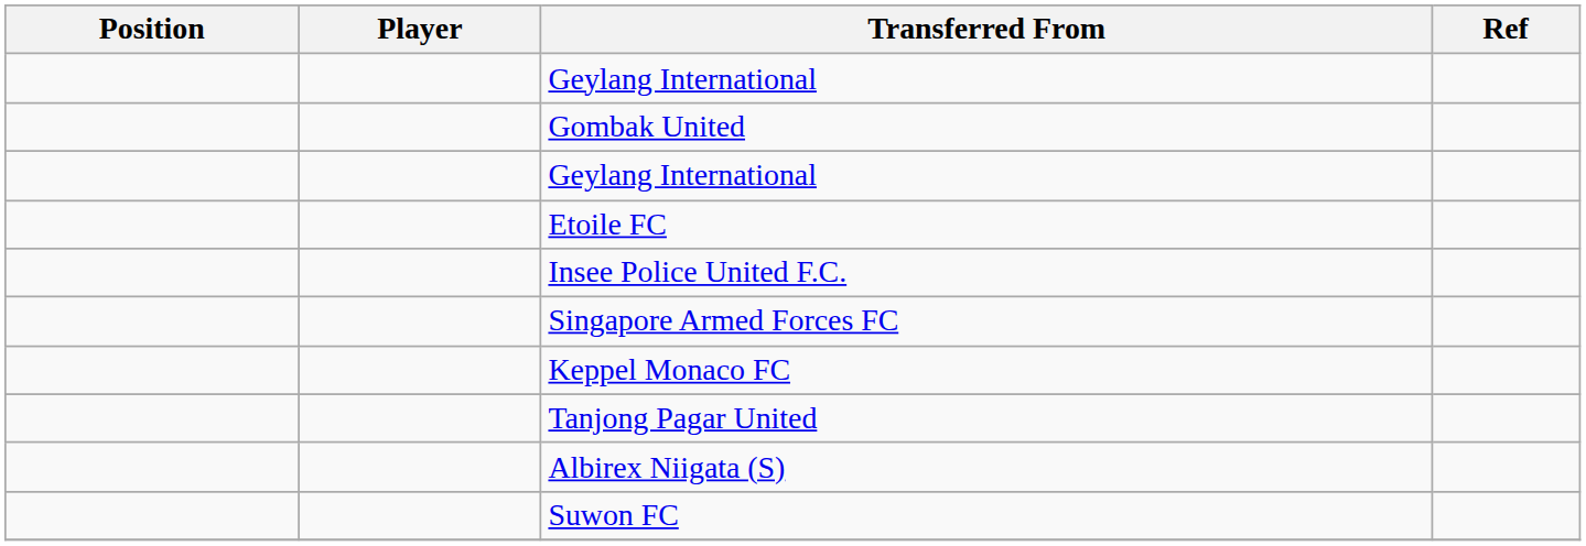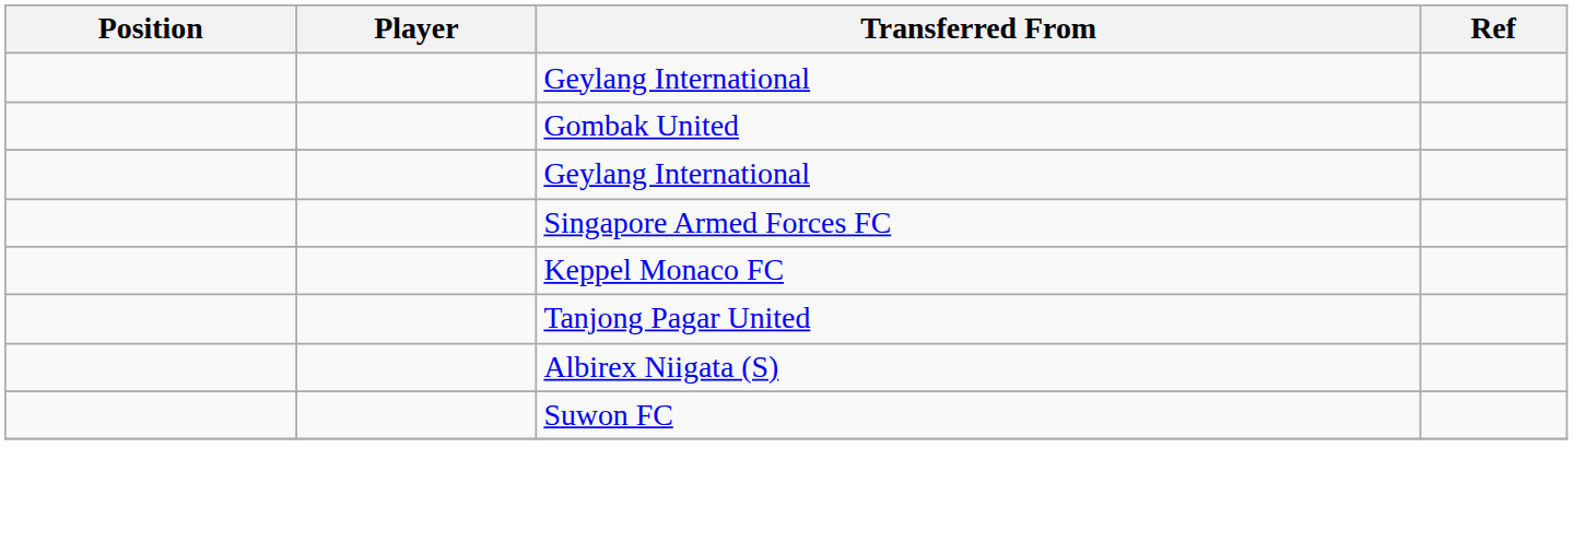 <table class="wikitable sortable" style="width:65%; text-align:center; font-size:100%; text-align:left;">
 <tr>
 <th><strong>Position</strong></th>
 <th><strong>Player</strong></th>
 <th><strong>Transferred From</strong></th>
 <th><strong>Ref</strong></th>
 </tr>
 <tr>
 <td></td>
 <td></td>
 <td> <a href='#'>Geylang International</a></td>
 <td></td>
 </tr>
 <tr>
 <td></td>
 <td></td>
 <td> <a href='#'>Gombak United</a></td>
 <td></td>
 </tr>
 <tr>
 <td></td>
 <td></td>
 <td> <a href='#'>Geylang International</a></td>
-<td></td>
-</tr>
-<tr>
-<td></td>
-<td></td>
-<td> <a href='#'>Etoile FC</a></td>
-<td></td>
-</tr>
-<tr>
-<td></td>
-<td></td>
-<td> <a href='#'>Insee Police United F.C.</a></td>
 <td></td>
 </tr>
 <tr>
 <td></td>
 <td></td>
 <td> <a href='#'>Singapore Armed Forces FC</a></td>
 <td></td>
 </tr>
 <tr>
 <td></td>
 <td></td>
 <td> <a href='#'>Keppel Monaco FC</a></td>
 <td></td>
 </tr>
 <tr>
 <td></td>
 <td></td>
 <td> <a href='#'>Tanjong Pagar United</a></td>
 <td></td>
 </tr>
 <tr>
 <td></td>
 <td></td>
 <td> <a href='#'>Albirex Niigata (S)</a></td>
 <td></td>
 </tr>
 <tr>
 <td></td>
 <td></td>
 <td> <a href='#'>Suwon FC</a></td>
 <td></td>
 </tr>
 <tr>
 </tr>
 </table>
